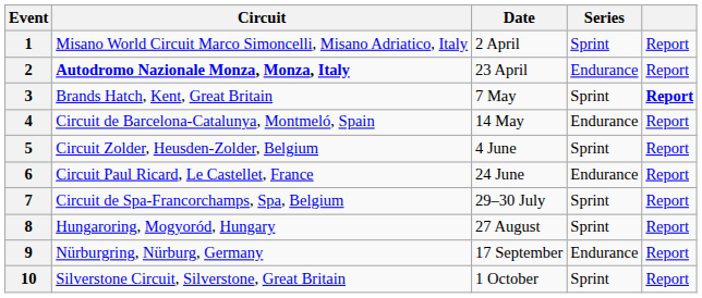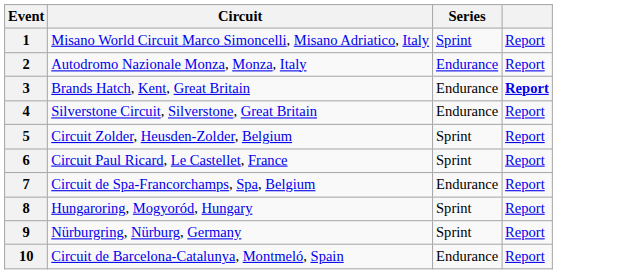 <table class="wikitable" style="font-size: 85%;">
 <tr>
 <th>Event</th>
 <th>Circuit</th>
-<th>Date</th>
 <th>Series</th>
 <th class="unsortable"></th>
 </tr>
 <tr>
 <th>1</th>
 <td> <a href='#'>Misano World Circuit Marco Simoncelli</a>, <a href='#'>Misano Adriatico</a>, <a href='#'>Italy</a></td>
-<td>2 April</td>
 <td><a href='#'>Sprint</a></td>
 <td><a href='#'>Report</a></td>
 </tr>
 <tr>
 <th>2</th>
-<td><strong> <a href='#'>Autodromo Nazionale Monza</a>, <a href='#'>Monza</a>, <a href='#'>Italy</a></strong></td>
-<td>23 April</td>
+<td> <a href='#'>Autodromo Nazionale Monza</a>, <a href='#'>Monza</a>, <a href='#'>Italy</a></td>
 <td><a href='#'>Endurance</a></td>
 <td><a href='#'>Report</a></td>
 </tr>
 <tr>
 <th>3</th>
 <td> <a href='#'>Brands Hatch</a>, <a href='#'>Kent</a>, <a href='#'>Great Britain</a></td>
-<td>7 May</td>
-<td>Sprint</td>
+<td>Endurance</td>
 <td><strong><a href='#'>Report</a></strong></td>
 </tr>
 <tr>
 <th>4</th>
-<td> <a href='#'>Circuit de Barcelona-Catalunya</a>, <a href='#'>Montmeló</a>, <a href='#'>Spain</a></td>
-<td>14 May</td>
+<td> <a href='#'>Silverstone Circuit</a>, <a href='#'>Silverstone</a>, <a href='#'>Great Britain</a></td>
 <td>Endurance</td>
 <td><a href='#'>Report</a></td>
 </tr>
 <tr>
 <th>5</th>
 <td> <a href='#'>Circuit Zolder</a>, <a href='#'>Heusden-Zolder</a>, <a href='#'>Belgium</a></td>
-<td>4 June</td>
 <td>Sprint</td>
 <td><a href='#'>Report</a></td>
 </tr>
 <tr>
 <th>6</th>
 <td> <a href='#'>Circuit Paul Ricard</a>, <a href='#'>Le Castellet</a>, <a href='#'>France</a></td>
-<td>24 June</td>
-<td>Endurance</td>
+<td>Sprint</td>
 <td><a href='#'>Report</a></td>
 </tr>
 <tr>
 <th>7</th>
 <td> <a href='#'>Circuit de Spa-Francorchamps</a>, <a href='#'>Spa</a>, <a href='#'>Belgium</a></td>
-<td>29–30 July</td>
-<td>Sprint</td>
+<td>Endurance</td>
 <td><a href='#'>Report</a></td>
 </tr>
 <tr>
 <th>8</th>
 <td> <a href='#'>Hungaroring</a>, <a href='#'>Mogyoród</a>, <a href='#'>Hungary</a></td>
-<td>27 August</td>
 <td>Sprint</td>
 <td><a href='#'>Report</a></td>
 </tr>
 <tr>
 <th>9</th>
 <td> <a href='#'>Nürburgring</a>, <a href='#'>Nürburg</a>, <a href='#'>Germany</a></td>
-<td>17 September</td>
-<td>Endurance</td>
+<td>Sprint</td>
 <td><a href='#'>Report</a></td>
 </tr>
 <tr>
 <th>10</th>
-<td> <a href='#'>Silverstone Circuit</a>, <a href='#'>Silverstone</a>, <a href='#'>Great Britain</a></td>
-<td>1 October</td>
-<td>Sprint</td>
+<td> <a href='#'>Circuit de Barcelona-Catalunya</a>, <a href='#'>Montmeló</a>, <a href='#'>Spain</a></td>
+<td>Endurance</td>
 <td><a href='#'>Report</a></td>
 </tr>
 </table>
